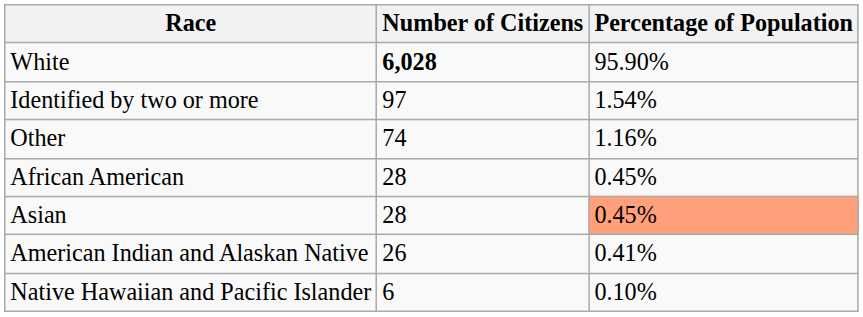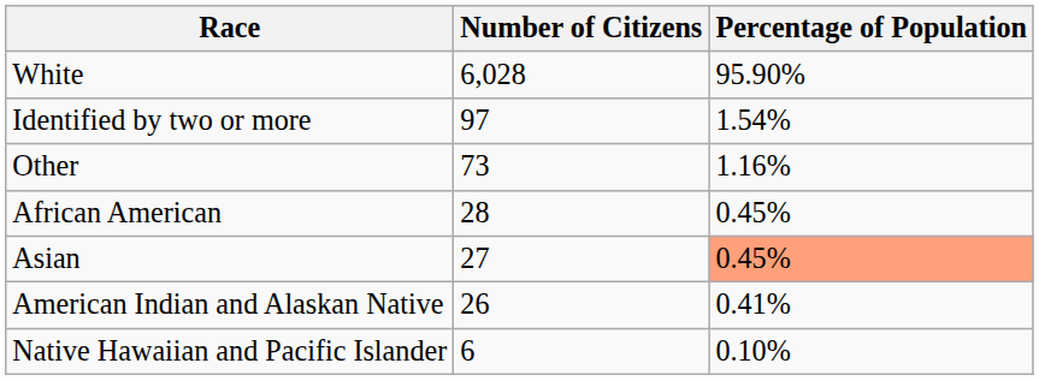 <table class="wikitable sortable">
 <tr>
 <th>Race</th>
 <th>Number of Citizens</th>
 <th>Percentage of Population</th>
 </tr>
 <tr>
 <td>White</td>
-<td><strong>6,028</strong></td>
+<td>6,028</td>
 <td>95.90%</td>
 </tr>
 <tr>
 <td>Identified by two or more</td>
 <td>97</td>
 <td>1.54%</td>
 </tr>
 <tr>
 <td>Other</td>
-<td>74</td>
+<td>73</td>
 <td>1.16%</td>
 </tr>
 <tr>
 <td>African American</td>
 <td>28</td>
 <td>0.45%</td>
 </tr>
 <tr>
 <td>Asian</td>
-<td>28</td>
+<td>27</td>
 <td style="background: lightsalmon;">0.45%</td>
 </tr>
 <tr>
 <td>American Indian and Alaskan Native</td>
 <td>26</td>
 <td>0.41%</td>
 </tr>
 <tr>
 <td>Native Hawaiian and Pacific Islander</td>
 <td>6</td>
 <td>0.10%</td>
 </tr>
 </table>
